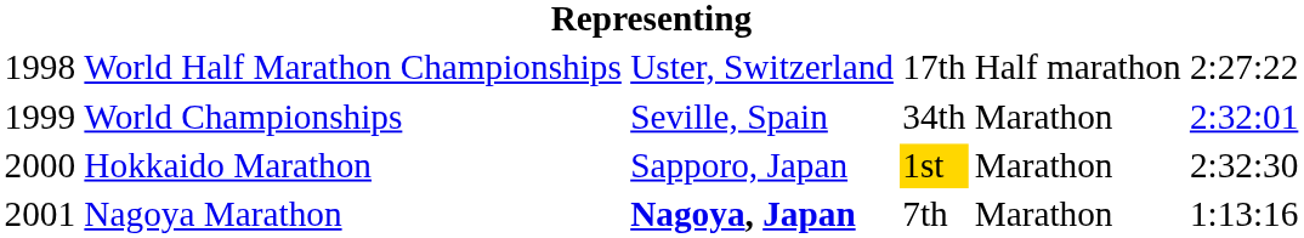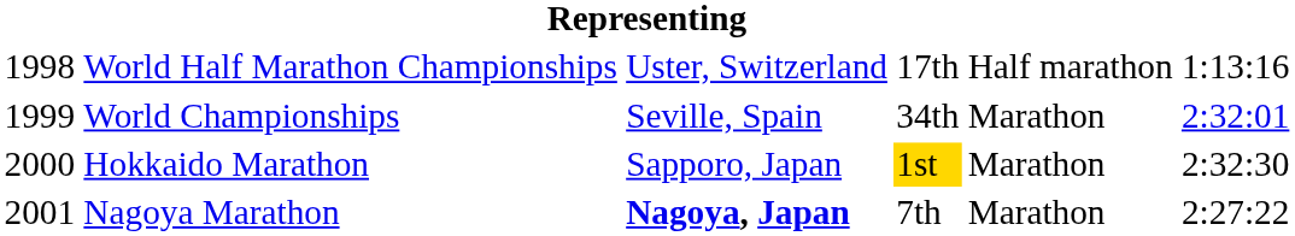 <table>
 <tr>
 <th colspan="6">Representing </th>
 </tr>
 <tr>
 <td>1998</td>
 <td><a href='#'>World Half Marathon Championships</a></td>
 <td><a href='#'>Uster, Switzerland</a></td>
 <td>17th</td>
 <td>Half marathon</td>
-<td>2:27:22</td>
+<td>1:13:16</td>
 </tr>
 <tr>
 <td>1999</td>
 <td><a href='#'>World Championships</a></td>
 <td><a href='#'>Seville, Spain</a></td>
 <td>34th</td>
 <td>Marathon</td>
 <td><a href='#'>2:32:01</a></td>
 </tr>
 <tr>
 <td>2000</td>
 <td><a href='#'>Hokkaido Marathon</a></td>
 <td><a href='#'>Sapporo, Japan</a></td>
 <td bgcolor="gold">1st</td>
 <td>Marathon</td>
 <td>2:32:30</td>
 </tr>
 <tr>
 <td>2001</td>
 <td><a href='#'>Nagoya Marathon</a></td>
 <td><strong><a href='#'>Nagoya</a>, <a href='#'>Japan</a></strong></td>
 <td>7th</td>
 <td>Marathon</td>
-<td>1:13:16</td>
+<td>2:27:22</td>
 </tr>
 </table>
